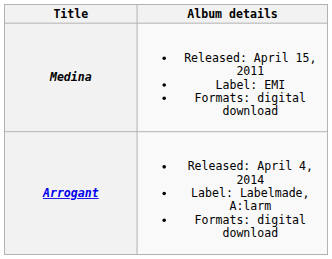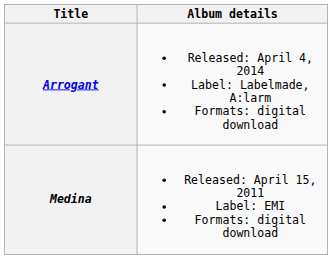 <table class="wikitable plainrowheaders" style="text-align:center;" border="1">
 <tr>
 <th scope="col" style="width:11em;">Title</th>
 <th scope="col" style="width:16em;">Album details</th>
 </tr>
 <tr>
+<th scope="row"><em><a href='#'>Arrogant</a></em></th>
+<td><br><ul><li>Released: April 4, 2014</li><li>Label: Labelmade, A:larm</li><li>Formats: digital download</li></ul></td>
+</tr>
+<tr>
 <th scope="row"><em>Medina</em></th>
 <td><br><ul><li>Released: April 15, 2011</li><li>Label: EMI</li><li>Formats: digital download</li></ul></td>
 </tr>
-<tr>
-<th scope="row"><em><a href='#'>Arrogant</a></em></th>
-<td><br><ul><li>Released: April 4, 2014</li><li>Label: Labelmade, A:larm</li><li>Formats: digital download</li></ul></td>
-</tr>
 </table>
